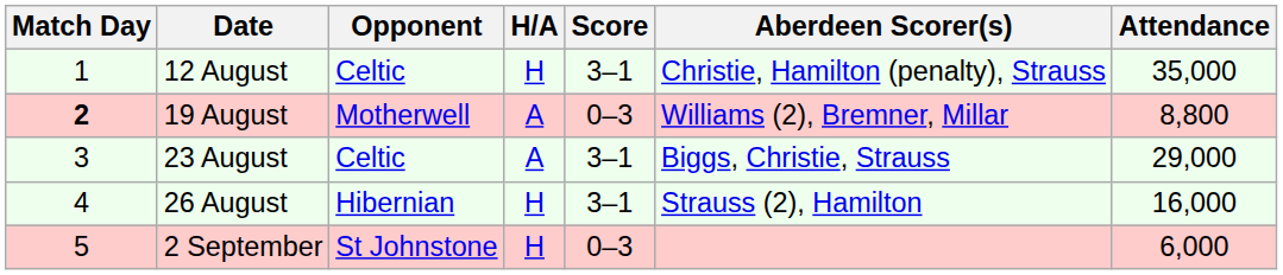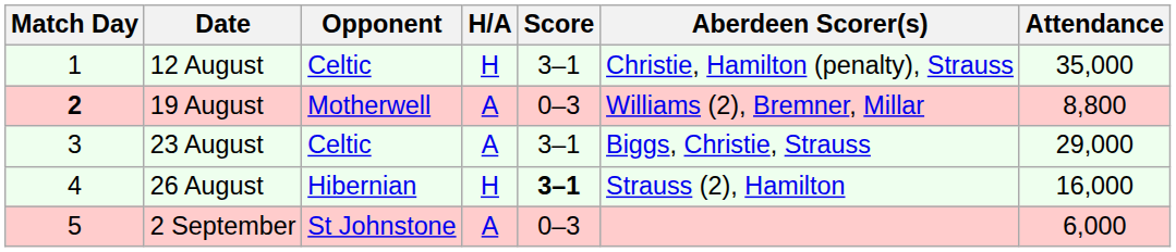 <table class="wikitable" style="text-align:center">
 <tr>
 <th>Match Day</th>
 <th>Date</th>
 <th>Opponent</th>
 <th>H/A</th>
 <th>Score</th>
 <th>Aberdeen Scorer(s)</th>
 <th>Attendance</th>
 </tr>
 <tr bgcolor=#EEFFEE>
 <td>1</td>
 <td align=left>12 August</td>
 <td align=left><a href='#'>Celtic</a></td>
 <td><a href='#'>H</a></td>
 <td>3–1</td>
 <td align=left><a href='#'>Christie</a>, <a href='#'>Hamilton</a> (penalty), <a href='#'>Strauss</a></td>
 <td>35,000</td>
 </tr>
 <tr bgcolor=#FFCCCC>
 <td><strong>2</strong></td>
 <td align=left>19 August</td>
 <td align=left><a href='#'>Motherwell</a></td>
 <td><a href='#'>A</a></td>
 <td>0–3</td>
 <td align=left><a href='#'>Williams</a> (2), <a href='#'>Bremner</a>, <a href='#'>Millar</a></td>
 <td>8,800</td>
 </tr>
 <tr bgcolor=#EEFFEE>
 <td>3</td>
 <td align=left>23 August</td>
 <td align=left><a href='#'>Celtic</a></td>
 <td><a href='#'>A</a></td>
 <td>3–1</td>
 <td align=left><a href='#'>Biggs</a>, <a href='#'>Christie</a>, <a href='#'>Strauss</a></td>
 <td>29,000</td>
 </tr>
 <tr bgcolor=#EEFFEE>
 <td>4</td>
 <td align=left>26 August</td>
 <td align=left><a href='#'>Hibernian</a></td>
 <td><a href='#'>H</a></td>
-<td>3–1</td>
+<td><strong>3–1</strong></td>
 <td align=left><a href='#'>Strauss</a> (2), <a href='#'>Hamilton</a></td>
 <td>16,000</td>
 </tr>
 <tr bgcolor=#FFCCCC>
 <td>5</td>
 <td align=left>2 September</td>
 <td align=left><a href='#'>St Johnstone</a></td>
-<td><a href='#'>H</a></td>
+<td><a href='#'>A</a></td>
 <td>0–3</td>
 <td align=left></td>
 <td>6,000</td>
 </tr>
 </table>
